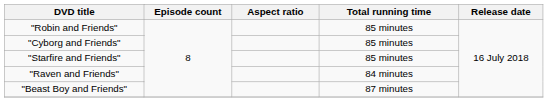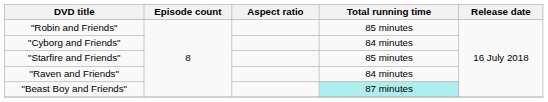 <table class="wikitable" width="100%" style="vertical-align:top">
 <tr>
 <th colspan="2" width="20%">DVD title</th>
 <th width="12.5%">Episode count</th>
 <th width="12.5%">Aspect ratio</th>
 <th width="20%">Total running time</th>
 <th width="12%">Release date</th>
 </tr>
 <tr>
 <td colspan="2" align="center">"Robin and Friends"</td>
 <td rowspan="5" align="center">8</td>
 <td rowspan="1" align="center"></td>
 <td rowspan="1" align="center">85 minutes</td>
 <td rowspan="5" align="center">16 July 2018</td>
 </tr>
 <tr>
 <td colspan="2" align="center">"Cyborg and Friends"</td>
 <td align="center"></td>
-<td align="center">85 minutes</td>
+<td align="center">84 minutes</td>
 </tr>
 <tr>
 <td colspan="2" align="center">"Starfire and Friends"</td>
 <td align="center"></td>
 <td align="center">85 minutes</td>
 </tr>
 <tr>
 <td colspan="2" align="center">"Raven and Friends"</td>
 <td align="center"></td>
 <td align="center">84 minutes</td>
 </tr>
 <tr>
 <td colspan="2" align="center">"Beast Boy and Friends"</td>
 <td align="center"></td>
-<td align="center">87 minutes</td>
+<td align="center" style="background: paleturquoise;">87 minutes</td>
 </tr>
 <tr>
 </tr>
 </table>
